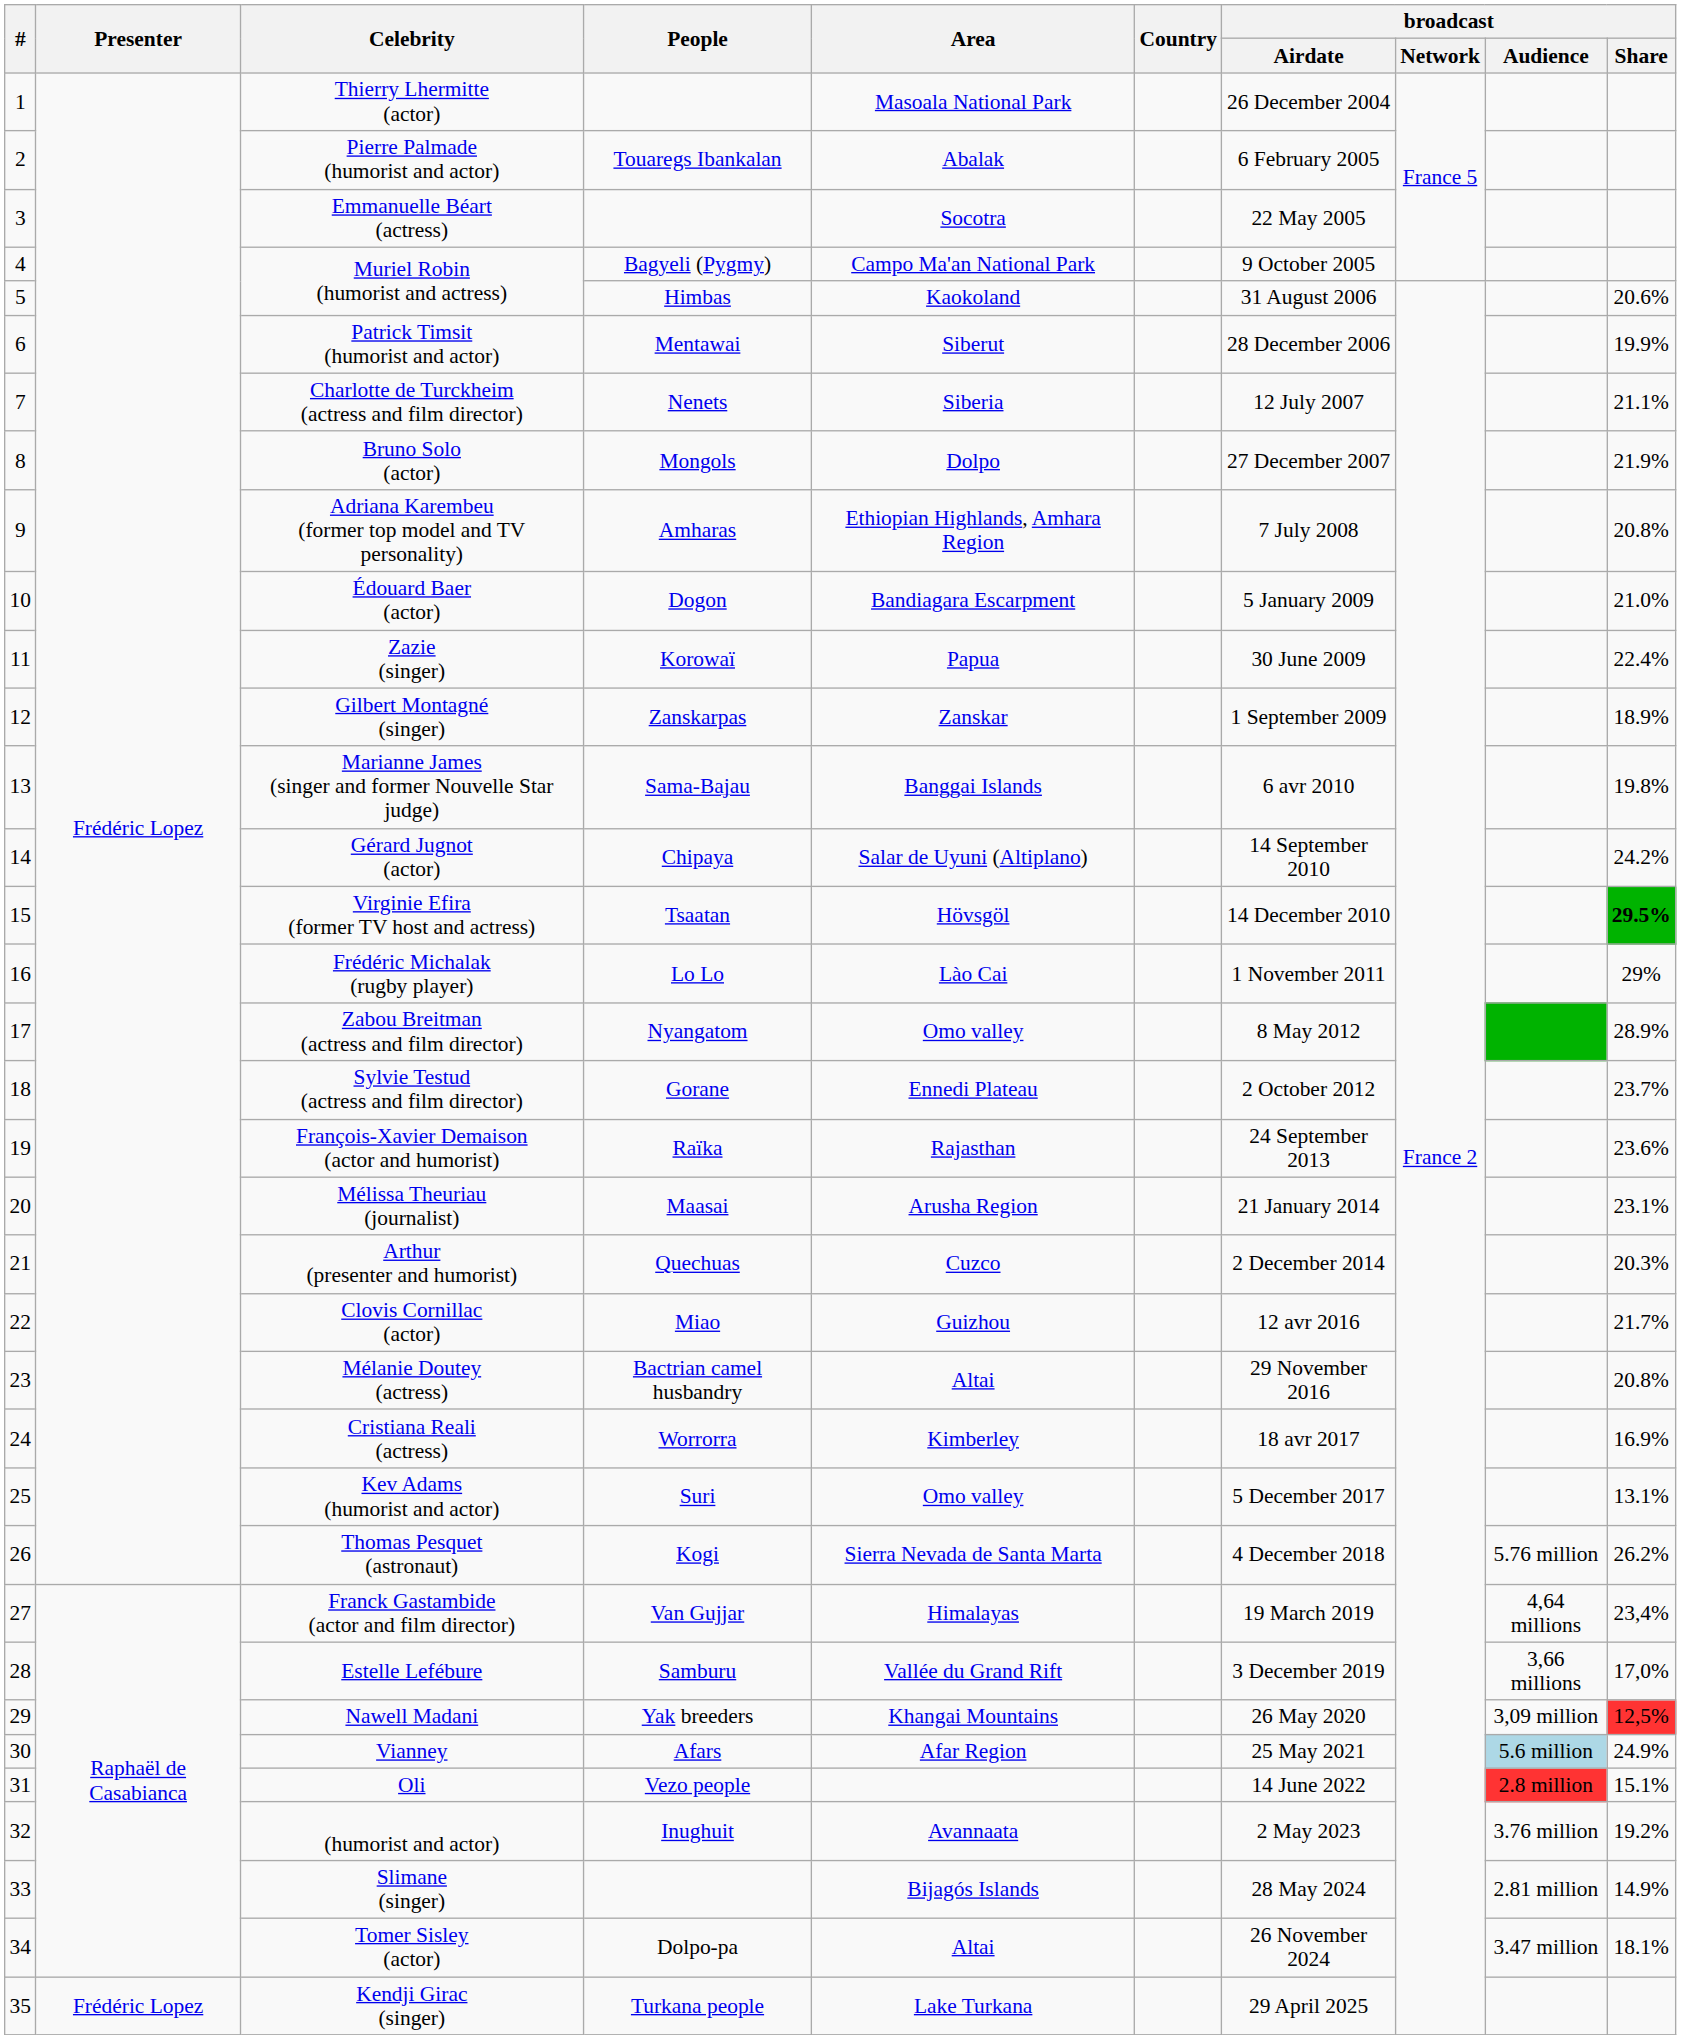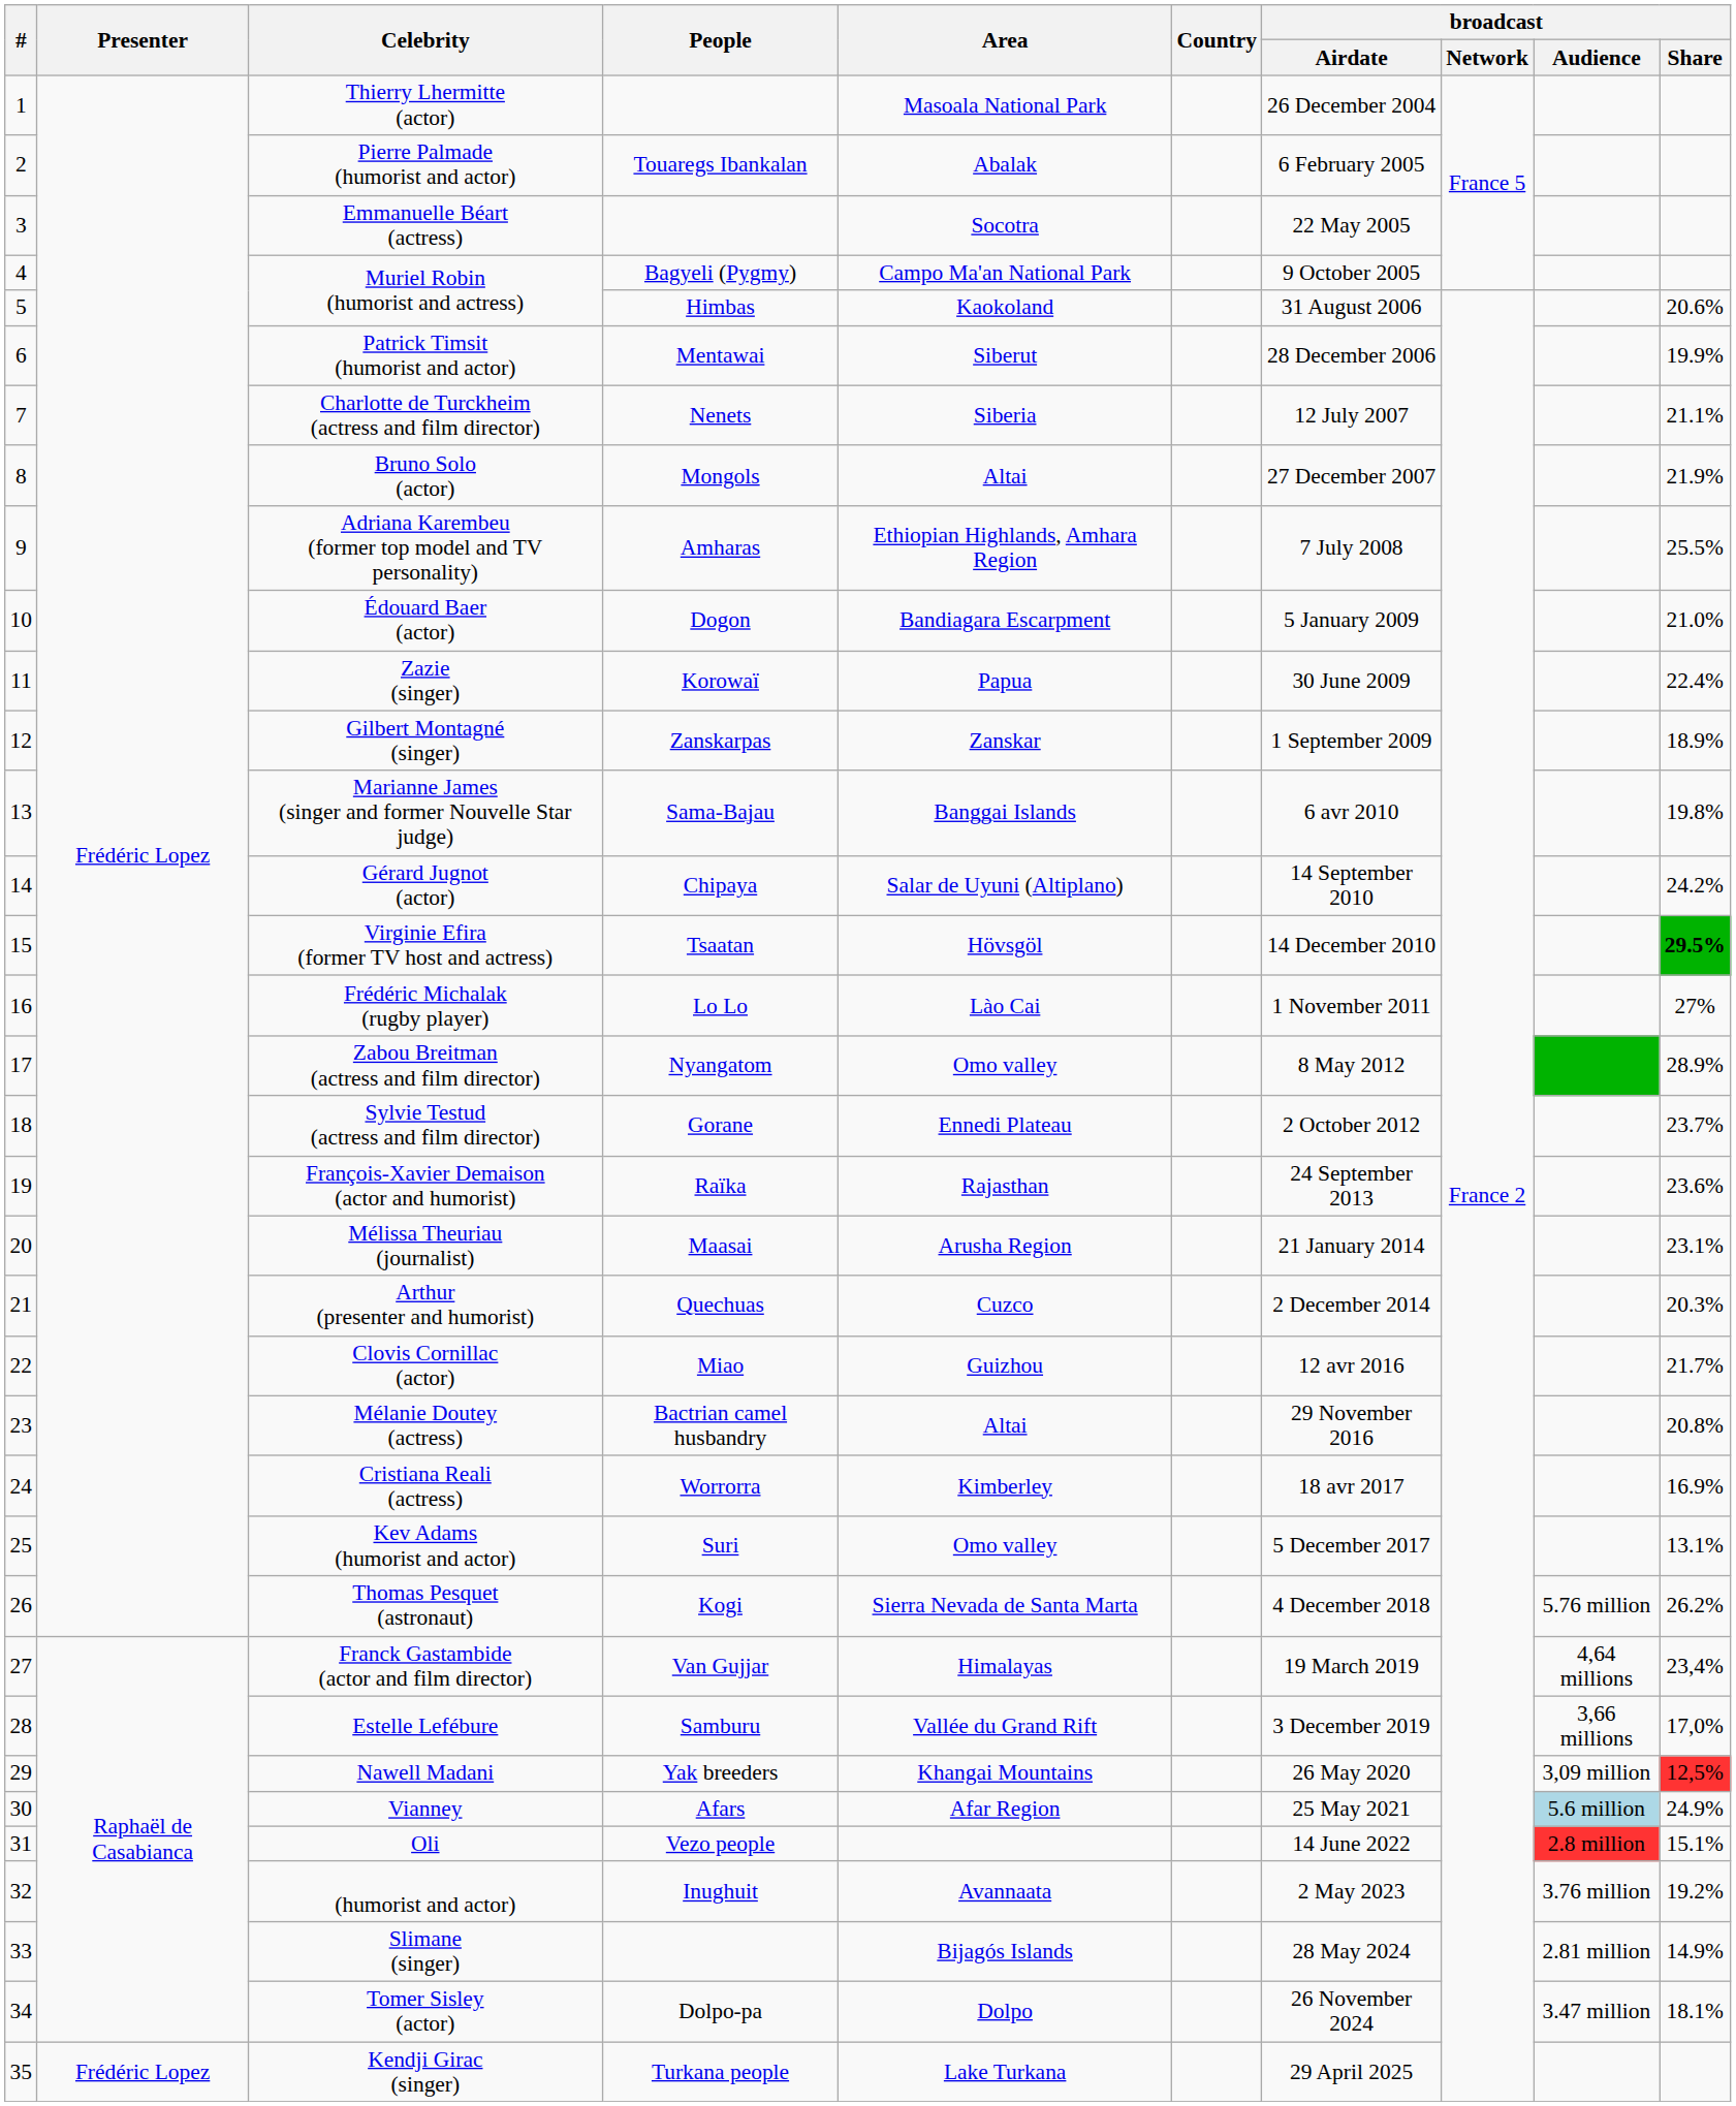 <table class="wikitable" style="text-align:center;">
 <tr>
 <th rowspan=2 scope="col">#</th>
 <th rowspan=2 scope="col">Presenter</th>
 <th rowspan=2 scope="col">Celebrity</th>
 <th rowspan=2 scope="col">People</th>
 <th rowspan=2 scope="col">Area</th>
 <th rowspan=2 scope="col">Country</th>
 <th colspan=4 scope="col"> broadcast</th>
 </tr>
 <tr>
 <th scope="col">Airdate</th>
 <th scope="col">Network</th>
 <th scope="col">Audience</th>
 <th scope="col">Share</th>
 </tr>
 <tr>
 <td>1</td>
 <td rowspan="26"><a href='#'>Frédéric Lopez</a></td>
 <td><a href='#'>Thierry Lhermitte</a><br>(actor)</td>
 <td></td>
 <td><a href='#'>Masoala National Park</a></td>
 <td style="text-align: left;"></td>
 <td>26 December 2004</td>
 <td rowspan=4><a href='#'>France 5</a></td>
 <td></td>
 <td></td>
 </tr>
 <tr>
 <td>2</td>
 <td><a href='#'>Pierre Palmade</a><br>(humorist and actor)</td>
 <td><a href='#'>Touaregs Ibankalan</a></td>
 <td><a href='#'>Abalak</a></td>
 <td style="text-align: left;"></td>
 <td>6 February 2005</td>
 <td></td>
 <td></td>
 </tr>
 <tr>
 <td>3</td>
 <td><a href='#'>Emmanuelle Béart</a><br>(actress)</td>
 <td></td>
 <td><a href='#'>Socotra</a></td>
 <td style="text-align: left;"></td>
 <td>22 May 2005</td>
 <td></td>
 <td></td>
 </tr>
 <tr>
 <td>4</td>
 <td rowspan=2><a href='#'>Muriel Robin</a><br>(humorist and actress)</td>
 <td><a href='#'>Bagyeli</a> (<a href='#'>Pygmy</a>)</td>
 <td><a href='#'>Campo Ma'an National Park</a></td>
 <td style="text-align: left;"></td>
 <td>9 October 2005</td>
 <td></td>
 <td></td>
 </tr>
 <tr>
 <td>5</td>
 <td><a href='#'>Himbas</a></td>
 <td><a href='#'>Kaokoland</a></td>
 <td style="text-align: left;"></td>
 <td>31 August 2006</td>
 <td rowspan="31"><a href='#'>France 2</a></td>
 <td></td>
 <td>20.6%</td>
 </tr>
 <tr>
 <td>6</td>
 <td><a href='#'>Patrick Timsit</a><br>(humorist and actor)</td>
 <td><a href='#'>Mentawai</a></td>
 <td><a href='#'>Siberut</a></td>
 <td style="text-align: left;"></td>
 <td>28 December 2006</td>
 <td></td>
 <td>19.9%</td>
 </tr>
 <tr>
 <td>7</td>
 <td><a href='#'>Charlotte de Turckheim</a><br>(actress and film director)</td>
 <td><a href='#'>Nenets</a></td>
 <td><a href='#'>Siberia</a></td>
 <td style="text-align: left;"></td>
 <td>12 July 2007</td>
 <td></td>
 <td>21.1%</td>
 </tr>
 <tr>
 <td>8</td>
 <td><a href='#'>Bruno Solo</a><br>(actor)</td>
 <td><a href='#'>Mongols</a></td>
-<td><a href='#'>Dolpo</a></td>
+<td><a href='#'>Altai</a></td>
 <td style="text-align: left;"></td>
 <td>27 December 2007</td>
 <td></td>
 <td>21.9%</td>
 </tr>
 <tr>
 <td>9</td>
 <td><a href='#'>Adriana Karembeu</a><br>(former top model and TV personality)</td>
 <td><a href='#'>Amharas</a></td>
 <td><a href='#'>Ethiopian Highlands</a>, <a href='#'>Amhara Region</a></td>
 <td style="text-align: left;"></td>
 <td>7 July 2008</td>
 <td></td>
-<td>20.8%</td>
+<td>25.5%</td>
 </tr>
 <tr>
 <td>10</td>
 <td><a href='#'>Édouard Baer</a><br>(actor)</td>
 <td><a href='#'>Dogon</a></td>
 <td><a href='#'>Bandiagara Escarpment</a></td>
 <td style="text-align: left;"></td>
 <td>5 January 2009</td>
 <td></td>
 <td>21.0%</td>
 </tr>
 <tr>
 <td>11</td>
 <td><a href='#'>Zazie</a><br>(singer)</td>
 <td><a href='#'>Korowaï</a></td>
 <td><a href='#'>Papua</a></td>
 <td style="text-align: left;"></td>
 <td>30 June 2009</td>
 <td></td>
 <td>22.4%</td>
 </tr>
 <tr>
 <td>12</td>
 <td><a href='#'>Gilbert Montagné</a><br>(singer)</td>
 <td><a href='#'>Zanskarpas</a></td>
 <td><a href='#'>Zanskar</a></td>
 <td style="text-align: left;"></td>
 <td>1 September 2009</td>
 <td></td>
 <td>18.9%</td>
 </tr>
 <tr>
 <td>13</td>
 <td><a href='#'>Marianne James</a><br>(singer and former Nouvelle Star judge)</td>
 <td><a href='#'>Sama-Bajau</a></td>
 <td><a href='#'>Banggai Islands</a></td>
 <td style="text-align: left;"></td>
 <td>6 avr 2010</td>
 <td></td>
 <td>19.8%</td>
 </tr>
 <tr>
 <td>14</td>
 <td><a href='#'>Gérard Jugnot</a><br>(actor)</td>
 <td><a href='#'>Chipaya</a></td>
 <td><a href='#'>Salar de Uyuni</a> (<a href='#'>Altiplano</a>)</td>
 <td style="text-align: left;"></td>
 <td>14 September 2010</td>
 <td></td>
 <td>24.2%</td>
 </tr>
 <tr>
 <td>15</td>
 <td><a href='#'>Virginie Efira</a><br>(former TV host and actress)</td>
 <td><a href='#'>Tsaatan</a></td>
 <td><a href='#'>Hövsgöl</a></td>
 <td style="text-align: left;"></td>
 <td>14 December 2010</td>
 <td></td>
 <td bgcolor="#00B300"><strong>29.5%</strong></td>
 </tr>
 <tr>
 <td>16</td>
 <td><a href='#'>Frédéric Michalak</a><br>(rugby player)</td>
 <td><a href='#'>Lo Lo</a></td>
 <td><a href='#'>Lào Cai</a></td>
 <td style="text-align: left;"></td>
 <td>1 November 2011</td>
 <td></td>
-<td>29%</td>
+<td>27%</td>
 </tr>
 <tr>
 <td>17</td>
 <td><a href='#'>Zabou Breitman</a><br>(actress and film director)</td>
 <td><a href='#'>Nyangatom</a></td>
 <td><a href='#'>Omo valley</a></td>
 <td style="text-align: left;"></td>
 <td>8 May 2012</td>
 <td bgcolor="#00B300"><strong></strong></td>
 <td>28.9%</td>
 </tr>
 <tr>
 <td>18</td>
 <td><a href='#'>Sylvie Testud</a><br>(actress and film director)</td>
 <td><a href='#'>Gorane</a></td>
 <td><a href='#'>Ennedi Plateau</a></td>
 <td style="text-align: left;"></td>
 <td>2 October 2012</td>
 <td></td>
 <td>23.7%</td>
 </tr>
 <tr>
 <td>19</td>
 <td><a href='#'>François-Xavier Demaison</a><br>(actor and humorist)</td>
 <td><a href='#'>Raïka</a></td>
 <td><a href='#'>Rajasthan</a></td>
 <td style="text-align: left;"></td>
 <td>24 September 2013</td>
 <td></td>
 <td>23.6%</td>
 </tr>
 <tr>
 <td>20</td>
 <td><a href='#'>Mélissa Theuriau</a><br>(journalist)</td>
 <td><a href='#'>Maasai</a></td>
 <td><a href='#'>Arusha Region</a></td>
 <td style="text-align: left;"></td>
 <td>21 January 2014</td>
 <td></td>
 <td>23.1%</td>
 </tr>
 <tr>
 <td>21</td>
 <td><a href='#'>Arthur</a><br>(presenter and humorist)</td>
 <td><a href='#'>Quechuas</a></td>
 <td><a href='#'>Cuzco</a></td>
 <td style="text-align: left;"></td>
 <td>2 December 2014</td>
 <td></td>
 <td>20.3%</td>
 </tr>
 <tr>
 <td>22</td>
 <td><a href='#'>Clovis Cornillac</a><br>(actor)</td>
 <td><a href='#'>Miao</a></td>
 <td><a href='#'>Guizhou</a></td>
 <td style="text-align: left;"></td>
 <td>12 avr 2016</td>
 <td></td>
 <td>21.7%</td>
 </tr>
 <tr>
 <td>23</td>
 <td><a href='#'>Mélanie Doutey</a><br>(actress)</td>
 <td><a href='#'>Bactrian camel</a> husbandry</td>
 <td><a href='#'>Altai</a></td>
 <td style="text-align: left;"></td>
 <td>29 November 2016</td>
 <td></td>
 <td>20.8%</td>
 </tr>
 <tr>
 <td>24</td>
 <td><a href='#'>Cristiana Reali</a><br>(actress)</td>
 <td><a href='#'>Worrorra</a></td>
 <td><a href='#'>Kimberley</a></td>
 <td style="text-align: left;"></td>
 <td>18 avr 2017</td>
 <td></td>
 <td>16.9%</td>
 </tr>
 <tr>
 <td>25</td>
 <td><a href='#'>Kev Adams</a><br>(humorist and actor)</td>
 <td><a href='#'>Suri</a></td>
 <td><a href='#'>Omo valley</a></td>
 <td style="text-align: left;"></td>
 <td>5 December 2017</td>
 <td></td>
 <td>13.1%</td>
 </tr>
 <tr>
 <td>26</td>
 <td><a href='#'>Thomas Pesquet</a><br>(astronaut)</td>
 <td><a href='#'>Kogi</a></td>
 <td><a href='#'>Sierra Nevada de Santa Marta</a></td>
 <td style="text-align: left;"></td>
 <td>4 December 2018</td>
 <td>5.76 million</td>
 <td>26.2%</td>
 </tr>
 <tr>
 <td>27</td>
 <td rowspan="8"><a href='#'>Raphaël de Casabianca</a></td>
 <td><a href='#'>Franck Gastambide</a><br>(actor and film director)</td>
 <td><a href='#'>Van Gujjar</a></td>
 <td><a href='#'>Himalayas</a></td>
 <td style="text-align: left;"></td>
 <td>19 March 2019</td>
 <td>4,64 millions</td>
 <td>23,4%</td>
 </tr>
 <tr>
 <td>28</td>
 <td><a href='#'>Estelle Lefébure</a></td>
 <td><a href='#'>Samburu</a></td>
 <td><a href='#'>Vallée du Grand Rift</a></td>
 <td style="text-align: left;"></td>
 <td>3 December 2019</td>
 <td>3,66 millions</td>
 <td>17,0%</td>
 </tr>
 <tr>
 <td>29</td>
 <td><a href='#'>Nawell Madani</a></td>
 <td><a href='#'>Yak</a> breeders</td>
 <td><a href='#'>Khangai Mountains</a></td>
 <td style="text-align: left;"></td>
 <td>26 May 2020</td>
 <td>3,09 million</td>
 <td bgcolor="#FF3333">12,5%</td>
 </tr>
 <tr>
 <td>30</td>
 <td><a href='#'>Vianney</a></td>
 <td><a href='#'>Afars</a></td>
 <td><a href='#'>Afar Region</a></td>
 <td style="text-align: left;"></td>
 <td>25 May 2021</td>
 <td style="background: lightblue;">5.6 million</td>
 <td>24.9%</td>
 </tr>
 <tr>
 <td>31</td>
 <td><a href='#'>Oli</a></td>
 <td><a href='#'>Vezo people</a></td>
 <td></td>
 <td style="text-align: left;"></td>
 <td>14 June 2022</td>
 <td bgcolor="#FF3333">2.8 million</td>
 <td>15.1%</td>
 </tr>
 <tr>
 <td>32</td>
 <td><br>(humorist and actor)</td>
 <td><a href='#'>Inughuit</a></td>
 <td><a href='#'>Avannaata</a></td>
 <td style="text-align: left;"></td>
 <td>2 May 2023</td>
 <td>3.76 million</td>
 <td>19.2%</td>
 </tr>
 <tr>
 <td>33</td>
 <td><a href='#'>Slimane</a><br>(singer)</td>
 <td></td>
 <td><a href='#'>Bijagós Islands</a></td>
 <td style="text-align: left;"></td>
 <td>28 May 2024</td>
 <td>2.81 million</td>
 <td>14.9%</td>
 </tr>
 <tr>
 <td>34</td>
 <td><a href='#'>Tomer Sisley</a><br>(actor)</td>
 <td>Dolpo-pa</td>
-<td><a href='#'>Altai</a></td>
+<td><a href='#'>Dolpo</a></td>
 <td style="text-align: left;"></td>
 <td>26 November 2024</td>
 <td>3.47 million</td>
 <td>18.1%</td>
 </tr>
 <tr>
 <td>35</td>
 <td><a href='#'>Frédéric Lopez</a></td>
 <td><a href='#'>Kendji Girac</a><br>(singer)</td>
 <td><a href='#'>Turkana people</a></td>
 <td><a href='#'>Lake Turkana</a></td>
 <td style="text-align: left;"></td>
 <td>29 April 2025</td>
 <td></td>
 <td></td>
 </tr>
 </table>
